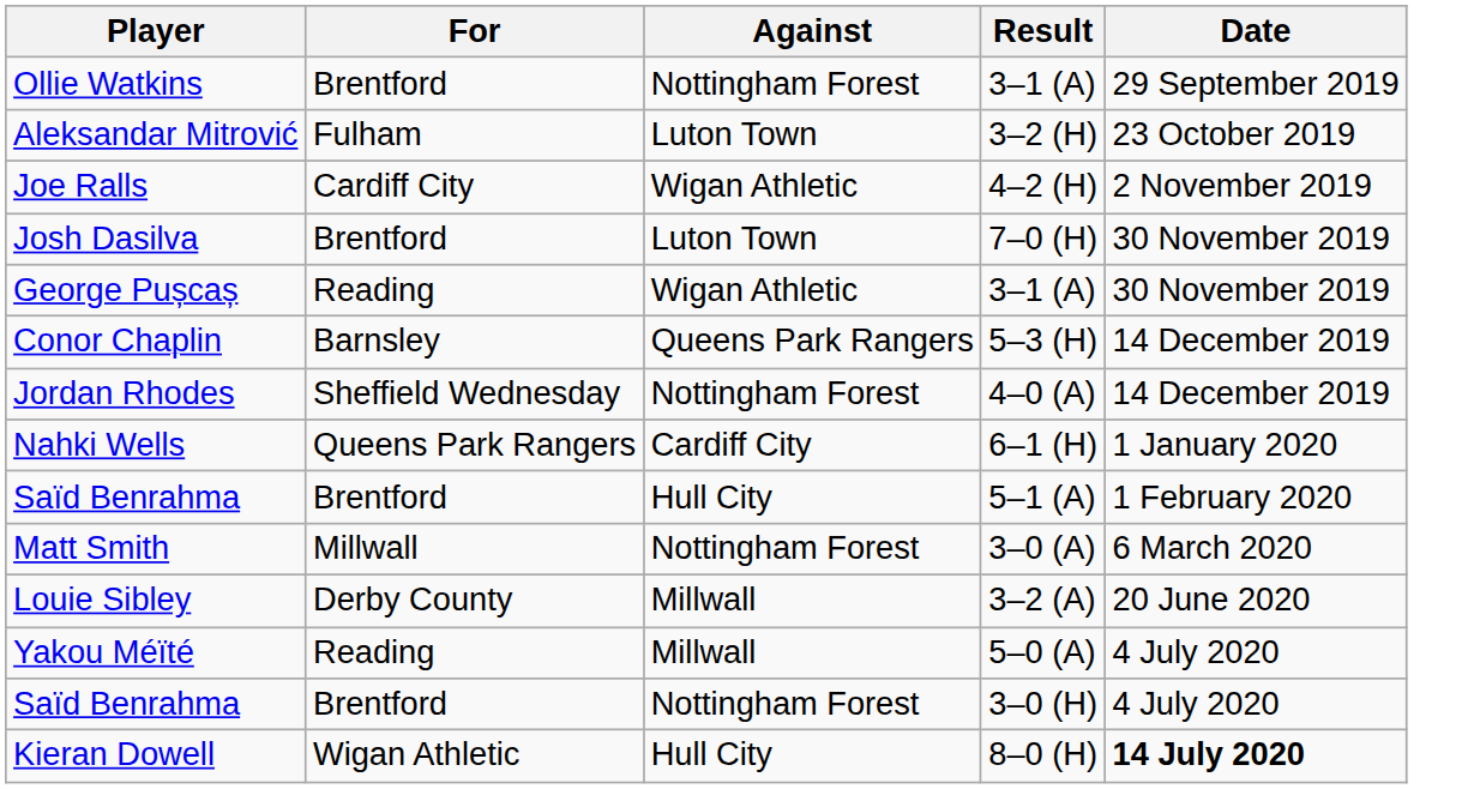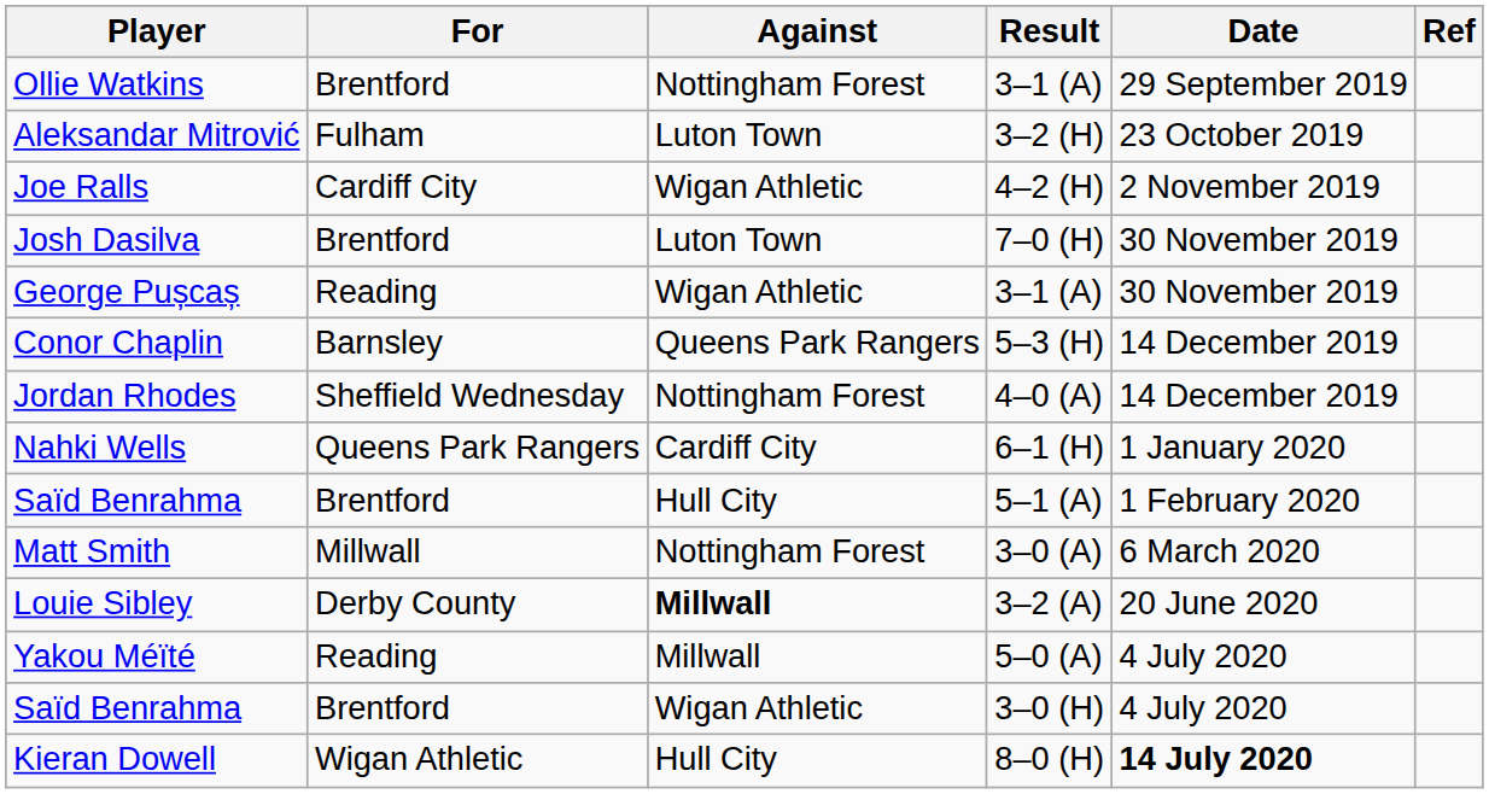 <table class="wikitable">
 <tr>
 <th>Player</th>
 <th>For</th>
 <th>Against</th>
 <th>Result</th>
 <th>Date</th>
+<th>Ref</th>
 </tr>
 <tr>
 <td> <a href='#'>Ollie Watkins</a></td>
 <td>Brentford</td>
 <td>Nottingham Forest</td>
 <td>3–1 (A)</td>
 <td>29 September 2019</td>
+<td></td>
 </tr>
 <tr>
 <td> <a href='#'>Aleksandar Mitrović</a></td>
 <td>Fulham</td>
 <td>Luton Town</td>
 <td>3–2 (H)</td>
 <td>23 October 2019</td>
+<td></td>
 </tr>
 <tr>
 <td> <a href='#'>Joe Ralls</a></td>
 <td>Cardiff City</td>
 <td>Wigan Athletic</td>
 <td>4–2 (H)</td>
 <td>2 November 2019</td>
+<td></td>
 </tr>
 <tr>
 <td> <a href='#'>Josh Dasilva</a></td>
 <td>Brentford</td>
 <td>Luton Town</td>
 <td>7–0 (H)</td>
 <td>30 November 2019</td>
+<td></td>
 </tr>
 <tr>
 <td> <a href='#'>George Pușcaș</a></td>
 <td>Reading</td>
 <td>Wigan Athletic</td>
 <td>3–1 (A)</td>
 <td>30 November 2019</td>
+<td></td>
 </tr>
 <tr>
 <td> <a href='#'>Conor Chaplin</a></td>
 <td>Barnsley</td>
 <td>Queens Park Rangers</td>
 <td>5–3 (H)</td>
 <td>14 December 2019</td>
+<td></td>
 </tr>
 <tr>
 <td> <a href='#'>Jordan Rhodes</a></td>
 <td>Sheffield Wednesday</td>
 <td>Nottingham Forest</td>
 <td>4–0 (A)</td>
 <td>14 December 2019</td>
+<td></td>
 </tr>
 <tr>
 <td> <a href='#'>Nahki Wells</a></td>
 <td>Queens Park Rangers</td>
 <td>Cardiff City</td>
 <td>6–1 (H)</td>
 <td>1 January 2020</td>
+<td></td>
 </tr>
 <tr>
 <td> <a href='#'>Saïd Benrahma</a></td>
 <td>Brentford</td>
 <td>Hull City</td>
 <td>5–1 (A)</td>
 <td>1 February 2020</td>
+<td></td>
 </tr>
 <tr>
 <td> <a href='#'>Matt Smith</a></td>
 <td>Millwall</td>
 <td>Nottingham Forest</td>
 <td>3–0 (A)</td>
 <td>6 March 2020</td>
+<td></td>
 </tr>
 <tr>
 <td> <a href='#'>Louie Sibley</a></td>
 <td>Derby County</td>
-<td>Millwall</td>
+<td><strong>Millwall</strong></td>
 <td>3–2 (A)</td>
 <td>20 June 2020</td>
+<td></td>
 </tr>
 <tr>
 <td> <a href='#'>Yakou Méïté</a></td>
 <td>Reading</td>
 <td>Millwall</td>
 <td>5–0 (A)</td>
 <td>4 July 2020</td>
+<td></td>
 </tr>
 <tr>
 <td> <a href='#'>Saïd Benrahma</a></td>
 <td>Brentford</td>
-<td>Nottingham Forest</td>
+<td>Wigan Athletic</td>
 <td>3–0 (H)</td>
 <td>4 July 2020</td>
+<td></td>
 </tr>
 <tr>
 <td> <a href='#'>Kieran Dowell</a></td>
 <td>Wigan Athletic</td>
 <td>Hull City</td>
 <td>8–0 (H)</td>
 <td><strong>14 July 2020</strong></td>
+<td></td>
 </tr>
 </table>
